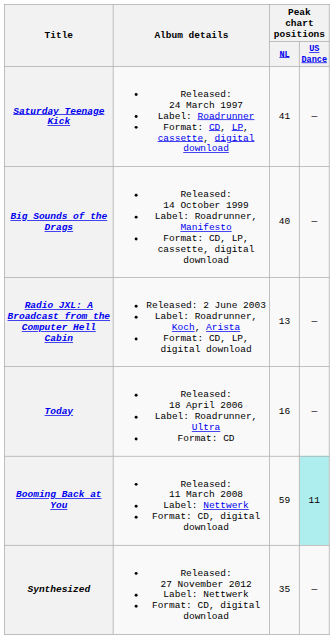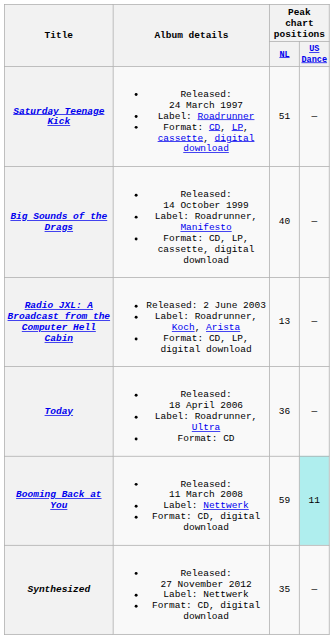 <table class="wikitable plainrowheaders" style="text-align:center;">
 <tr>
 <th scope="col" rowspan="2" style="width:11em;">Title</th>
 <th scope="col" rowspan="2" style="width:16em;">Album details</th>
 <th scope="col" colspan="2">Peak chart positions</th>
 </tr>
 <tr>
 <th style="width:3em;font-size:90%;"><a href='#'>NL</a><br></th>
 <th style="width:3em;font-size:90%;"><a href='#'>US<br>Dance</a><br></th>
 </tr>
 <tr>
 <th scope="row"><em><a href='#'>Saturday Teenage Kick</a></em></th>
 <td><br><ul><li>Released: 24 March 1997</li><li>Label: <a href='#'>Roadrunner</a></li><li>Format: <a href='#'>CD</a>, <a href='#'>LP</a>, <a href='#'>cassette</a>, <a href='#'>digital download</a></li></ul></td>
-<td>41</td>
+<td>51</td>
 <td>—</td>
 </tr>
 <tr>
 <th scope="row"><em><a href='#'>Big Sounds of the Drags</a></em></th>
 <td><br><ul><li>Released: 14 October 1999</li><li>Label: Roadrunner, <a href='#'>Manifesto</a></li><li>Format: CD, LP, cassette, digital download</li></ul></td>
 <td>40</td>
 <td>—</td>
 </tr>
 <tr>
 <th scope="row"><em><a href='#'>Radio JXL: A Broadcast from the Computer Hell Cabin</a></em></th>
 <td><br><ul><li>Released: 2 June 2003</li><li>Label: Roadrunner, <a href='#'>Koch</a>, <a href='#'>Arista</a></li><li>Format: CD, LP, digital download</li></ul></td>
 <td>13</td>
 <td>—</td>
 </tr>
 <tr>
 <th scope="row"><em><a href='#'>Today</a></em></th>
 <td><br><ul><li>Released: 18 April 2006</li><li>Label: Roadrunner, <a href='#'>Ultra</a></li><li>Format: CD</li></ul></td>
-<td>16</td>
+<td>36</td>
 <td>—</td>
 </tr>
 <tr>
 <th scope="row"><em><a href='#'>Booming Back at You</a></em></th>
 <td><br><ul><li>Released: 11 March 2008</li><li>Label: <a href='#'>Nettwerk</a></li><li>Format: CD, digital download</li></ul></td>
 <td>59</td>
 <td style="background: paleturquoise;">11</td>
 </tr>
 <tr>
 <th scope="row"><em>Synthesized</em></th>
 <td><br><ul><li>Released: 27 November 2012</li><li>Label: Nettwerk</li><li>Format: CD, digital download</li></ul></td>
 <td>35</td>
 <td>—</td>
 </tr>
 </table>
